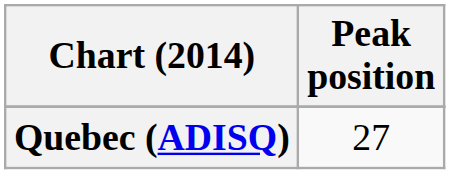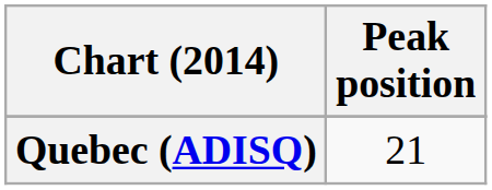 <table class="wikitable sortable plainrowheaders" style="text-align:center">
 <tr>
 <th scope="col">Chart (2014)</th>
 <th scope="col">Peak<br>position</th>
 </tr>
 <tr>
 </tr>
 <tr>
 <th scope="row">Quebec (<a href='#'>ADISQ</a>)</th>
-<td>27</td>
+<td>21</td>
 </tr>
 </table>
